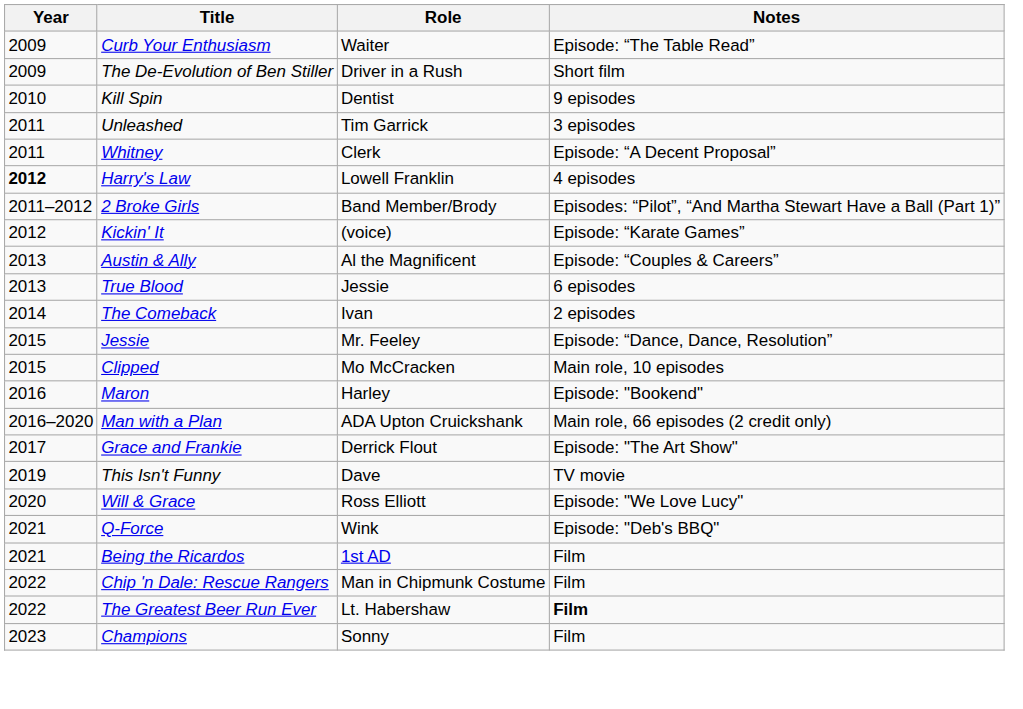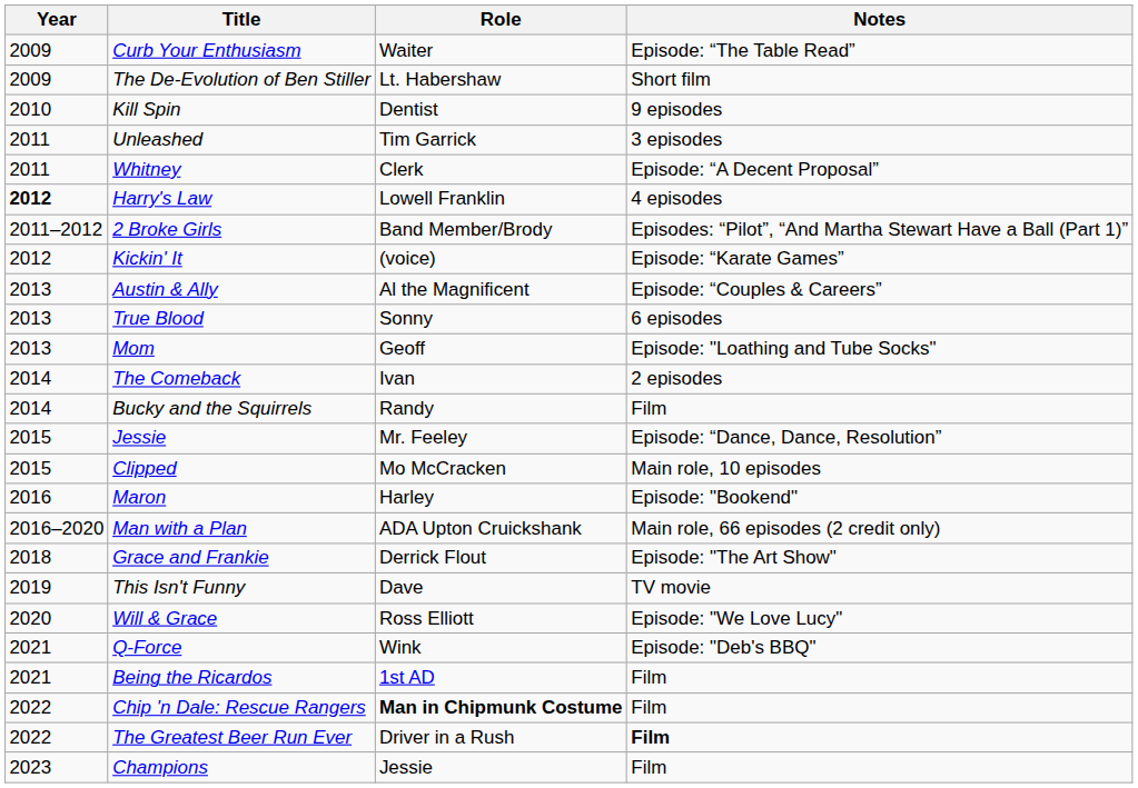 <table class="wikitable sortable">
 <tr>
 <th>Year</th>
 <th>Title</th>
 <th>Role</th>
 <th>Notes</th>
 </tr>
 <tr>
 <td>2009</td>
 <td><em><a href='#'>Curb Your Enthusiasm</a></em></td>
 <td>Waiter</td>
 <td>Episode: “The Table Read”</td>
 </tr>
 <tr>
 <td>2009</td>
 <td><em>The De-Evolution of Ben Stiller</em></td>
-<td>Driver in a Rush</td>
+<td>Lt. Habershaw</td>
 <td>Short film</td>
 </tr>
 <tr>
 <td>2010</td>
 <td><em>Kill Spin</em></td>
 <td>Dentist</td>
 <td>9 episodes</td>
 </tr>
 <tr>
 <td>2011</td>
 <td><em>Unleashed</em></td>
 <td>Tim Garrick</td>
 <td>3 episodes</td>
 </tr>
 <tr>
 <td>2011</td>
 <td><em><a href='#'>Whitney</a></em></td>
 <td>Clerk</td>
 <td>Episode: “A Decent Proposal”</td>
 </tr>
 <tr>
 <td><strong>2012</strong></td>
 <td><em><a href='#'>Harry's Law</a></em></td>
 <td>Lowell Franklin</td>
 <td>4 episodes</td>
 </tr>
 <tr>
 <td>2011–2012</td>
 <td><em><a href='#'>2 Broke Girls</a></em></td>
 <td>Band Member/Brody</td>
 <td>Episodes: “Pilot”, “And Martha Stewart Have a Ball (Part 1)”</td>
 </tr>
 <tr>
 <td>2012</td>
 <td><em><a href='#'>Kickin' It</a></em></td>
 <td>(voice)</td>
 <td>Episode: “Karate Games”</td>
 </tr>
 <tr>
 <td>2013</td>
 <td><em><a href='#'>Austin & Ally</a></em></td>
 <td>Al the Magnificent</td>
 <td>Episode: “Couples & Careers”</td>
 </tr>
 <tr>
 <td>2013</td>
 <td><em><a href='#'>True Blood</a></em></td>
-<td>Jessie</td>
+<td>Sonny</td>
 <td>6 episodes</td>
+</tr>
+<tr>
+<td>2013</td>
+<td><em><a href='#'>Mom</a></em></td>
+<td>Geoff</td>
+<td>Episode: "Loathing and Tube Socks"</td>
 </tr>
 <tr>
 <td>2014</td>
 <td><em><a href='#'>The Comeback</a></em></td>
 <td>Ivan</td>
 <td>2 episodes</td>
+</tr>
+<tr>
+<td>2014</td>
+<td><em>Bucky and the Squirrels</em></td>
+<td>Randy</td>
+<td>Film</td>
 </tr>
 <tr>
 <td>2015</td>
 <td><em><a href='#'>Jessie</a></em></td>
 <td>Mr. Feeley</td>
 <td>Episode: “Dance, Dance, Resolution”</td>
 </tr>
 <tr>
 <td>2015</td>
 <td><em><a href='#'>Clipped</a></em></td>
 <td>Mo McCracken</td>
 <td>Main role, 10 episodes</td>
 </tr>
 <tr>
 <td>2016</td>
 <td><em><a href='#'>Maron</a></em></td>
 <td>Harley</td>
 <td>Episode: "Bookend"</td>
 </tr>
 <tr>
 <td>2016–2020</td>
 <td><em><a href='#'>Man with a Plan</a></em></td>
 <td>ADA Upton Cruickshank</td>
 <td>Main role, 66 episodes (2 credit only)</td>
 </tr>
 <tr>
-<td>2017</td>
+<td>2018</td>
 <td><em><a href='#'>Grace and Frankie</a></em></td>
 <td>Derrick Flout</td>
 <td>Episode: "The Art Show"</td>
 </tr>
 <tr>
 <td>2019</td>
 <td><em>This Isn't Funny</em></td>
 <td>Dave</td>
 <td>TV movie</td>
 </tr>
 <tr>
 <td>2020</td>
 <td><em><a href='#'>Will & Grace</a></em></td>
 <td>Ross Elliott</td>
 <td>Episode: "We Love Lucy"</td>
 </tr>
 <tr>
 <td>2021</td>
 <td><em><a href='#'>Q-Force</a></em></td>
 <td>Wink</td>
 <td>Episode: "Deb's BBQ"</td>
 </tr>
 <tr>
 <td>2021</td>
 <td><em><a href='#'>Being the Ricardos</a></em></td>
 <td><a href='#'>1st AD</a></td>
 <td>Film</td>
 </tr>
 <tr>
 <td>2022</td>
 <td><em><a href='#'>Chip 'n Dale: Rescue Rangers</a></em></td>
-<td>Man in Chipmunk Costume</td>
+<td><strong>Man in Chipmunk Costume</strong></td>
 <td>Film</td>
 </tr>
 <tr>
 <td>2022</td>
 <td><em><a href='#'>The Greatest Beer Run Ever</a></em></td>
-<td>Lt. Habershaw</td>
+<td>Driver in a Rush</td>
 <td><strong>Film</strong></td>
 </tr>
 <tr>
 <td>2023</td>
 <td><em><a href='#'>Champions</a></em></td>
-<td>Sonny</td>
+<td>Jessie</td>
 <td>Film</td>
 </tr>
 </table>
